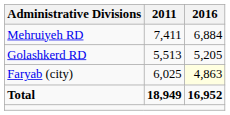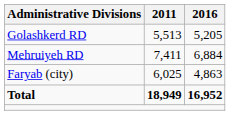 <table class="wikitable">
 <tr>
 <th>Administrative Divisions</th>
 <th>2011</th>
 <th>2016</th>
 </tr>
 <tr>
+<td><a href='#'>Golashkerd RD</a></td>
+<td style="text-align: right;">5,513</td>
+<td style="text-align: right;">5,205</td>
+</tr>
+<tr>
 <td><a href='#'>Mehruiyeh RD</a></td>
 <td style="text-align: right;">7,411</td>
 <td style="text-align: right;">6,884</td>
 </tr>
 <tr>
-<td><a href='#'>Golashkerd RD</a></td>
-<td style="text-align: right;">5,513</td>
-<td style="text-align: right;">5,205</td>
-</tr>
-<tr>
 <td><a href='#'>Faryab</a> (city)</td>
 <td style="text-align: right;">6,025</td>
-<td style="background: lightyellow; text-align: right;">4,863</td>
+<td style="text-align: right;">4,863</td>
 </tr>
 <tr>
 <td><strong>Total</strong></td>
 <td style="text-align: right;"><strong>18,949</strong></td>
 <td style="text-align: right;"><strong>16,952</strong></td>
 </tr>
 <tr>
 <td colspan=3></td>
 </tr>
 </table>
